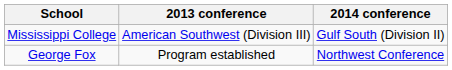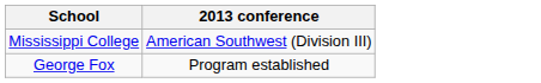 <table class="wikitable sortable">
 <tr>
 <th>School</th>
 <th>2013 conference</th>
-<th>2014 conference</th>
 </tr>
 <tr style="text-align:center;">
 <td><a href='#'>Mississippi College</a></td>
 <td><a href='#'>American Southwest</a> (Division III)</td>
-<td><a href='#'>Gulf South</a> (Division II)</td>
 </tr>
 <tr style="text-align:center;">
 <td><a href='#'>George Fox</a></td>
 <td>Program established</td>
-<td><a href='#'>Northwest Conference</a></td>
 </tr>
 </table>
